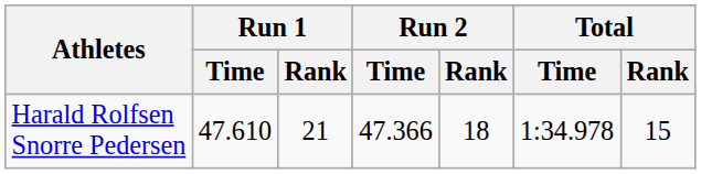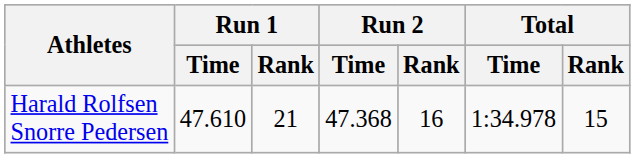 <table class="wikitable" border="1" style="font-size:90%">
 <tr>
 <th rowspan="2">Athletes</th>
 <th colspan="2">Run 1</th>
 <th colspan="2">Run 2</th>
 <th colspan="2">Total</th>
 </tr>
 <tr>
 <th>Time</th>
 <th>Rank</th>
 <th>Time</th>
 <th>Rank</th>
 <th>Time</th>
 <th>Rank</th>
 </tr>
 <tr>
 <td><a href='#'>Harald Rolfsen</a><br><a href='#'>Snorre Pedersen</a></td>
 <td align="center">47.610</td>
 <td align="center">21</td>
-<td align="center">47.366</td>
-<td align="center">18</td>
+<td align="center">47.368</td>
+<td align="center">16</td>
 <td align="center">1:34.978</td>
 <td align="center">15</td>
 </tr>
 </table>
